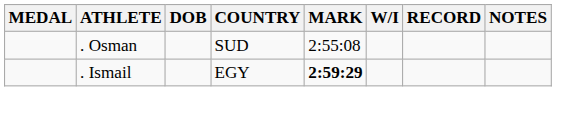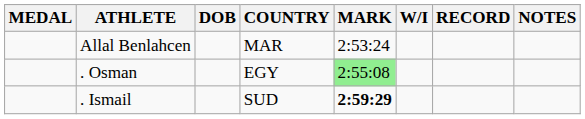 <table class="wikitable">
 <tr>
 <th>MEDAL</th>
 <th>ATHLETE</th>
 <th>DOB</th>
 <th>COUNTRY</th>
 <th>MARK</th>
 <th>W/I</th>
 <th>RECORD</th>
 <th>NOTES</th>
 </tr>
 <tr>
 <td></td>
+<td>Allal Benlahcen</td>
+<td></td>
+<td>MAR</td>
+<td>2:53:24</td>
+<td></td>
+<td></td>
+<td></td>
+</tr>
+<tr>
+<td></td>
 <td>. Osman</td>
 <td></td>
-<td>SUD</td>
-<td>2:55:08</td>
+<td>EGY</td>
+<td style="background: lightgreen;">2:55:08</td>
 <td></td>
 <td></td>
 <td></td>
 </tr>
 <tr>
 <td></td>
 <td>. Ismail</td>
 <td></td>
-<td>EGY</td>
+<td>SUD</td>
 <td><strong>2:59:29</strong></td>
 <td></td>
 <td></td>
 <td></td>
 </tr>
 </table>
